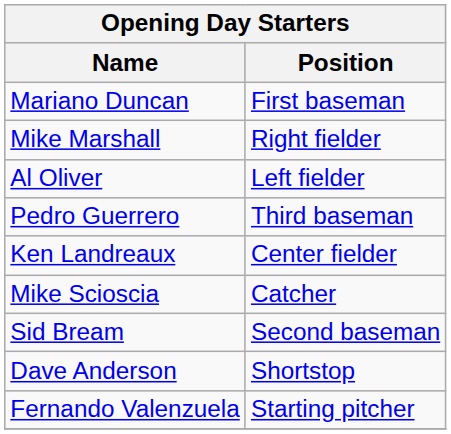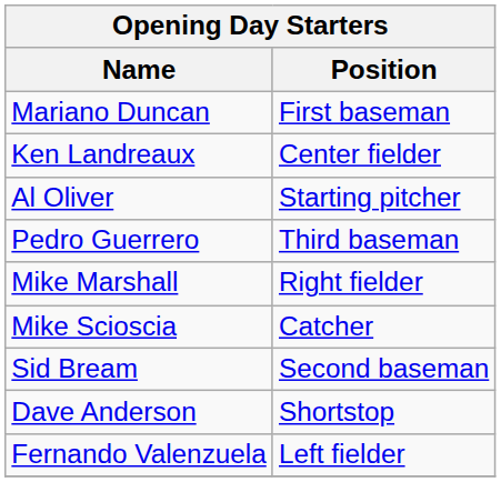 <table class="wikitable" style="text-align:left">
 <tr>
 <th colspan="2">Opening Day Starters</th>
 </tr>
 <tr>
 <th>Name</th>
 <th>Position</th>
 </tr>
 <tr>
 <td><a href='#'>Mariano Duncan</a></td>
 <td><a href='#'>First baseman</a></td>
 </tr>
 <tr>
-<td><a href='#'>Mike Marshall</a></td>
-<td><a href='#'>Right fielder</a></td>
+<td><a href='#'>Ken Landreaux</a></td>
+<td><a href='#'>Center fielder</a></td>
 </tr>
 <tr>
 <td><a href='#'>Al Oliver</a></td>
-<td><a href='#'>Left fielder</a></td>
+<td><a href='#'>Starting pitcher</a></td>
 </tr>
 <tr>
 <td><a href='#'>Pedro Guerrero</a></td>
 <td><a href='#'>Third baseman</a></td>
 </tr>
 <tr>
-<td><a href='#'>Ken Landreaux</a></td>
-<td><a href='#'>Center fielder</a></td>
+<td><a href='#'>Mike Marshall</a></td>
+<td><a href='#'>Right fielder</a></td>
 </tr>
 <tr>
 <td><a href='#'>Mike Scioscia</a></td>
 <td><a href='#'>Catcher</a></td>
 </tr>
 <tr>
 <td><a href='#'>Sid Bream</a></td>
 <td><a href='#'>Second baseman</a></td>
 </tr>
 <tr>
 <td><a href='#'>Dave Anderson</a></td>
 <td><a href='#'>Shortstop</a></td>
 </tr>
 <tr>
 <td><a href='#'>Fernando Valenzuela</a></td>
-<td><a href='#'>Starting pitcher</a></td>
+<td><a href='#'>Left fielder</a></td>
 </tr>
 <tr>
 </tr>
 </table>
